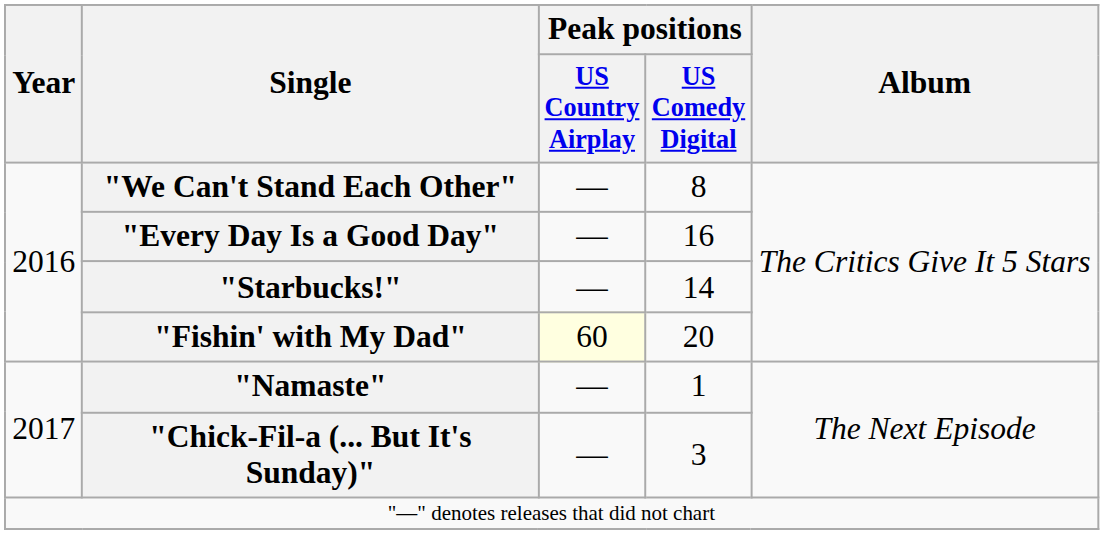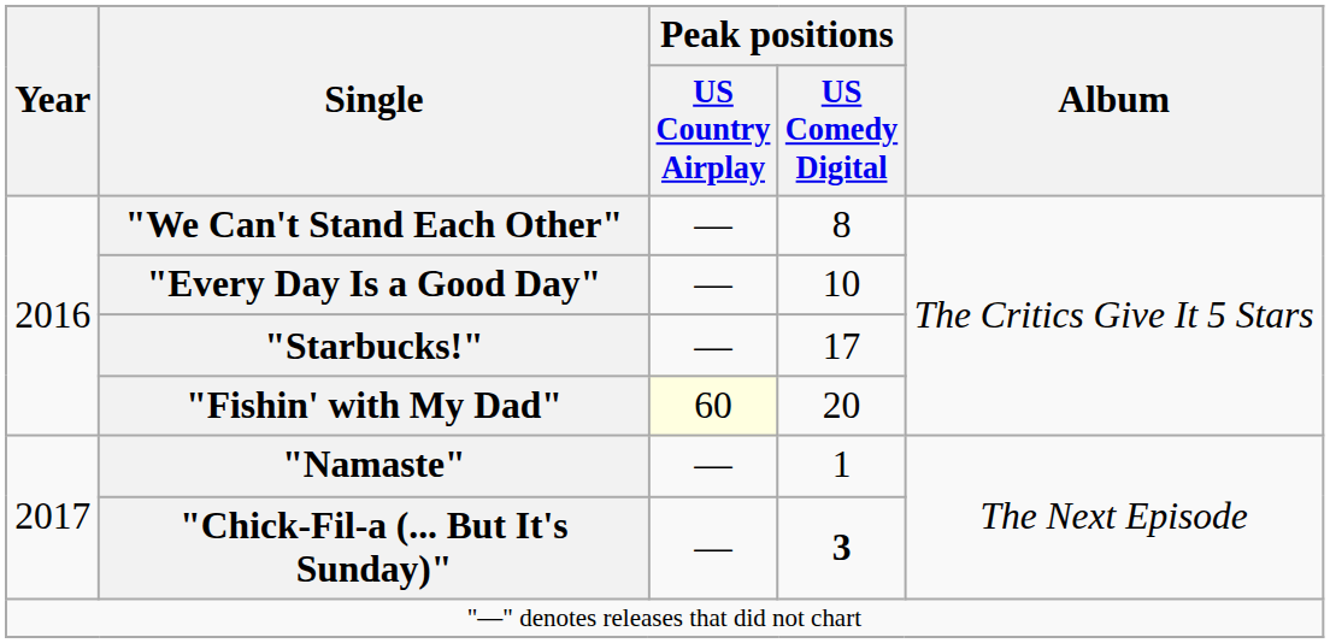 <table class="wikitable plainrowheaders" style="text-align:center;">
 <tr>
 <th rowspan="2">Year</th>
 <th rowspan="2" style="width:14em;">Single</th>
 <th colspan="2">Peak positions</th>
 <th rowspan="2">Album</th>
 </tr>
 <tr style="font-size:smaller;">
 <th width="40"><a href='#'>US Country Airplay</a><br></th>
 <th width="40"><a href='#'>US Comedy Digital</a><br></th>
 </tr>
 <tr>
 <td rowspan="4">2016</td>
 <th scope="row">"We Can't Stand Each Other"<br></th>
 <td>—</td>
 <td>8</td>
 <td rowspan="4" align="left"><em>The Critics Give It 5 Stars</em></td>
 </tr>
 <tr>
 <th scope="row">"Every Day Is a Good Day"</th>
 <td>—</td>
-<td>16</td>
+<td>10</td>
 </tr>
 <tr>
 <th scope="row">"Starbucks!"</th>
 <td>—</td>
-<td>14</td>
+<td>17</td>
 </tr>
 <tr>
 <th scope="row">"Fishin' with My Dad"</th>
 <td style="background: lightyellow;">60</td>
 <td>20</td>
 </tr>
 <tr>
 <td rowspan="2">2017</td>
 <th scope="row">"Namaste"</th>
 <td>—</td>
 <td>1</td>
 <td rowspan="2"><em>The Next Episode</em></td>
 </tr>
 <tr>
 <th scope="row">"Chick-Fil-a (... But It's Sunday)"</th>
 <td>—</td>
-<td>3</td>
+<td><strong>3</strong></td>
 </tr>
 <tr>
 <td colspan="5" style="font-size:8pt">"—" denotes releases that did not chart</td>
 </tr>
 </table>
